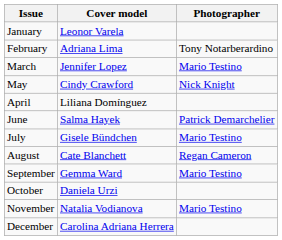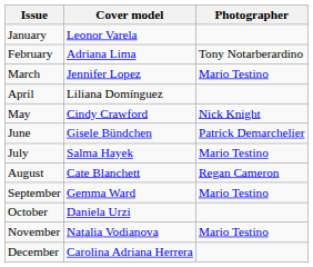 <table class="wikitable">
 <tr>
 <th>Issue</th>
 <th>Cover model</th>
 <th>Photographer</th>
 </tr>
 <tr>
 <td>January</td>
 <td><a href='#'>Leonor Varela</a></td>
 <td></td>
 </tr>
 <tr>
 <td>February</td>
 <td><a href='#'>Adriana Lima</a></td>
 <td>Tony Notarberardino</td>
 </tr>
 <tr>
 <td>March</td>
 <td><a href='#'>Jennifer Lopez</a></td>
 <td><a href='#'>Mario Testino</a></td>
 </tr>
 <tr>
+<td>April</td>
+<td>Liliana Domínguez</td>
+<td></td>
+</tr>
+<tr>
 <td>May</td>
 <td><a href='#'>Cindy Crawford</a></td>
 <td><a href='#'>Nick Knight</a></td>
 </tr>
 <tr>
-<td>April</td>
-<td>Liliana Domínguez</td>
-<td></td>
-</tr>
-<tr>
 <td>June</td>
-<td><a href='#'>Salma Hayek</a></td>
+<td><a href='#'>Gisele Bündchen</a></td>
 <td><a href='#'>Patrick Demarchelier</a></td>
 </tr>
 <tr>
 <td>July</td>
-<td><a href='#'>Gisele Bündchen</a></td>
+<td><a href='#'>Salma Hayek</a></td>
 <td><a href='#'>Mario Testino</a></td>
 </tr>
 <tr>
 <td>August</td>
 <td><a href='#'>Cate Blanchett</a></td>
 <td><a href='#'>Regan Cameron</a></td>
 </tr>
 <tr>
 <td>September</td>
 <td><a href='#'>Gemma Ward</a></td>
 <td><a href='#'>Mario Testino</a></td>
 </tr>
 <tr>
 <td>October</td>
 <td><a href='#'>Daniela Urzi</a></td>
 <td></td>
 </tr>
 <tr>
 <td>November</td>
 <td><a href='#'>Natalia Vodianova</a></td>
 <td><a href='#'>Mario Testino</a></td>
 </tr>
 <tr>
 <td>December</td>
 <td><a href='#'>Carolina Adriana Herrera</a></td>
 <td></td>
 </tr>
 </table>
